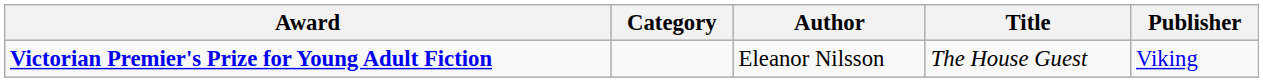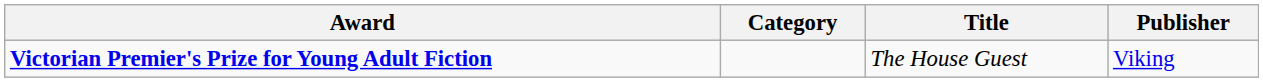 <table class="wikitable" width=100%>
 <tr>
 <th>Award</th>
 <th>Category</th>
-<th>Author</th>
 <th>Title</th>
 <th>Publisher</th>
 </tr>
 <tr>
 <td><strong><a href='#'>Victorian Premier's Prize for Young Adult Fiction</a></strong></td>
 <td></td>
-<td>Eleanor Nilsson</td>
 <td><em>The House Guest</em></td>
 <td><a href='#'>Viking</a></td>
 </tr>
 </table>
